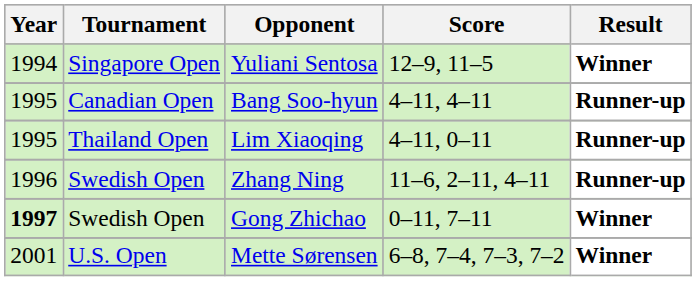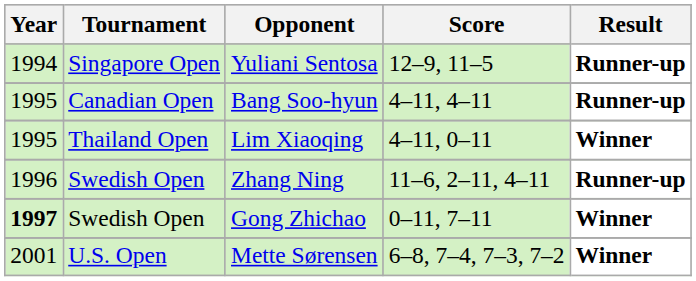 <table class="sortable wikitable" style="font-size: 90%;">
 <tr>
 <th>Year</th>
 <th>Tournament</th>
 <th>Opponent</th>
 <th>Score</th>
 <th>Result</th>
 </tr>
 <tr style="background:#D4F1C5">
 <td align="center">1994</td>
 <td align="left"><a href='#'>Singapore Open</a></td>
 <td align="left"> <a href='#'>Yuliani Sentosa</a></td>
 <td align="left">12–9, 11–5</td>
-<td style="text-align:left; background:white"> <strong>Winner</strong></td>
+<td style="text-align:left; background:white"> <strong>Runner-up</strong></td>
 </tr>
 <tr>
 </tr>
 <tr style="background:#D4F1C5">
 <td align="center">1995</td>
 <td align="left"><a href='#'>Canadian Open</a></td>
 <td align="left"> <a href='#'>Bang Soo-hyun</a></td>
 <td align="left">4–11, 4–11</td>
 <td style="text-align:left; background:white"> <strong>Runner-up</strong></td>
 </tr>
 <tr>
 </tr>
 <tr style="background:#D4F1C5">
 <td align="center">1995</td>
 <td align="left"><a href='#'>Thailand Open</a></td>
 <td align="left"> <a href='#'>Lim Xiaoqing</a></td>
 <td align="left">4–11, 0–11</td>
-<td style="text-align:left; background:white"> <strong>Runner-up</strong></td>
+<td style="text-align:left; background:white"> <strong>Winner</strong></td>
 </tr>
 <tr>
 </tr>
 <tr style="background:#D4F1C5">
 <td align="center">1996</td>
 <td align="left"><a href='#'>Swedish Open</a></td>
 <td align="left"> <a href='#'>Zhang Ning</a></td>
 <td align="left">11–6, 2–11, 4–11</td>
 <td style="text-align:left; background:white"> <strong>Runner-up</strong></td>
 </tr>
 <tr>
 </tr>
 <tr style="background:#D4F1C5">
 <td align="center"><strong>1997</strong></td>
 <td align="left">Swedish Open</td>
 <td align="left"> <a href='#'>Gong Zhichao</a></td>
 <td align="left">0–11, 7–11</td>
 <td style="text-align:left; background:white"> <strong>Winner</strong></td>
 </tr>
 <tr>
 </tr>
 <tr style="background:#D4F1C5">
 <td align="center">2001</td>
 <td align="left"><a href='#'>U.S. Open</a></td>
 <td align="left"> <a href='#'>Mette Sørensen</a></td>
 <td align="left">6–8, 7–4, 7–3, 7–2</td>
 <td style="text-align:left; background:white"> <strong>Winner</strong></td>
 </tr>
 </table>
